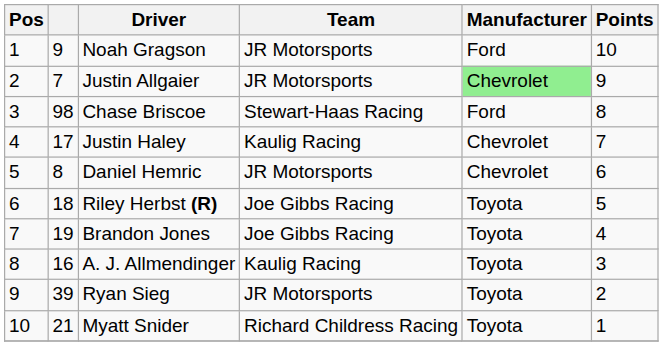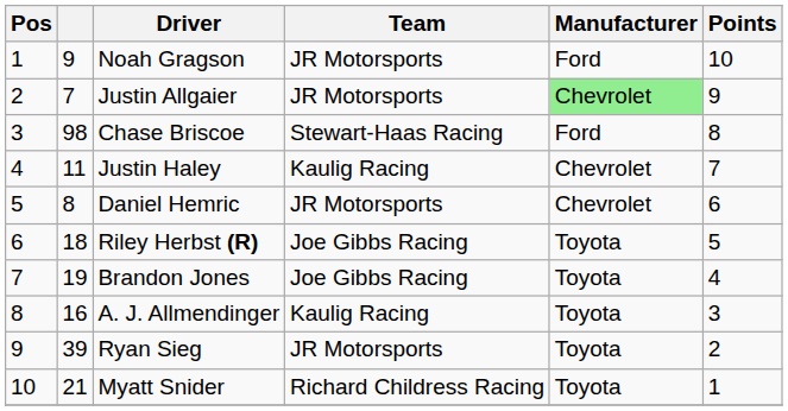 <table class="wikitable" style="font-size:98%">
 <tr>
 <th>Pos</th>
 <th></th>
 <th>Driver</th>
 <th>Team</th>
 <th>Manufacturer</th>
 <th>Points</th>
 </tr>
 <tr>
 <td>1</td>
 <td>9</td>
 <td>Noah Gragson</td>
 <td>JR Motorsports</td>
 <td>Ford</td>
 <td>10</td>
 </tr>
 <tr>
 <td>2</td>
 <td>7</td>
 <td>Justin Allgaier</td>
 <td>JR Motorsports</td>
 <td style="background: lightgreen;">Chevrolet</td>
 <td>9</td>
 </tr>
 <tr>
 <td>3</td>
 <td>98</td>
 <td>Chase Briscoe</td>
 <td>Stewart-Haas Racing</td>
 <td>Ford</td>
 <td>8</td>
 </tr>
 <tr>
 <td>4</td>
-<td>17</td>
+<td>11</td>
 <td>Justin Haley</td>
 <td>Kaulig Racing</td>
 <td>Chevrolet</td>
 <td>7</td>
 </tr>
 <tr>
 <td>5</td>
 <td>8</td>
 <td>Daniel Hemric</td>
 <td>JR Motorsports</td>
 <td>Chevrolet</td>
 <td>6</td>
 </tr>
 <tr>
 <td>6</td>
 <td>18</td>
 <td>Riley Herbst <strong>(R)</strong></td>
 <td>Joe Gibbs Racing</td>
 <td>Toyota</td>
 <td>5</td>
 </tr>
 <tr>
 <td>7</td>
 <td>19</td>
 <td>Brandon Jones</td>
 <td>Joe Gibbs Racing</td>
 <td>Toyota</td>
 <td>4</td>
 </tr>
 <tr>
 <td>8</td>
 <td>16</td>
 <td>A. J. Allmendinger</td>
 <td>Kaulig Racing</td>
 <td>Toyota</td>
 <td>3</td>
 </tr>
 <tr>
 <td>9</td>
 <td>39</td>
 <td>Ryan Sieg</td>
 <td>JR Motorsports</td>
 <td>Toyota</td>
 <td>2</td>
 </tr>
 <tr>
 <td>10</td>
 <td>21</td>
 <td>Myatt Snider</td>
 <td>Richard Childress Racing</td>
 <td>Toyota</td>
 <td>1</td>
 </tr>
 <tr>
 </tr>
 </table>
